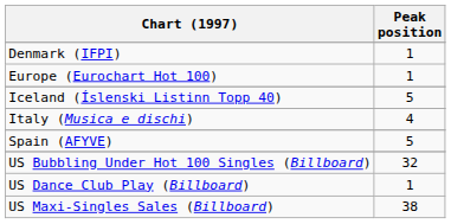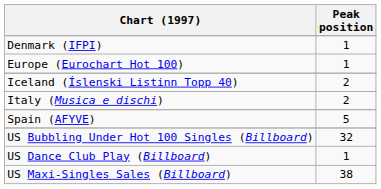 <table class="wikitable sortable">
 <tr>
 <th>Chart (1997)</th>
 <th>Peak<br>position</th>
 </tr>
 <tr>
 </tr>
 <tr>
 </tr>
 <tr>
 </tr>
 <tr>
 </tr>
 <tr>
 <td>Denmark (<a href='#'>IFPI</a>)</td>
 <td align="center">1</td>
 </tr>
 <tr>
 <td>Europe (<a href='#'>Eurochart Hot 100</a>)</td>
 <td align="center">1</td>
 </tr>
 <tr>
 </tr>
 <tr>
 </tr>
 <tr>
 </tr>
 <tr>
 <td>Iceland (<a href='#'>Íslenski Listinn Topp 40</a>)</td>
-<td style="text-align:center;">5</td>
+<td style="text-align:center;">2</td>
 </tr>
 <tr>
 </tr>
 <tr>
 <td>Italy (<em><a href='#'>Musica e dischi</a></em>)</td>
-<td style="text-align:center;">4</td>
+<td style="text-align:center;">2</td>
 </tr>
 <tr>
 </tr>
 <tr>
 </tr>
 <tr>
 </tr>
 <tr>
 </tr>
 <tr>
 </tr>
 <tr>
 <td>Spain (<a href='#'>AFYVE</a>)</td>
 <td align="center">5</td>
 </tr>
 <tr>
 </tr>
 <tr>
 </tr>
 <tr>
 </tr>
 <tr>
 </tr>
 <tr>
 <td>US <a href='#'>Bubbling Under Hot 100 Singles</a> (<em><a href='#'>Billboard</a></em>)</td>
 <td align="center">32</td>
 </tr>
 <tr>
 <td>US <a href='#'>Dance Club Play</a> (<em><a href='#'>Billboard</a></em>)</td>
 <td align="center">1</td>
 </tr>
 <tr>
 <td>US <a href='#'>Maxi-Singles Sales</a> (<em><a href='#'>Billboard</a></em>)</td>
 <td align="center">38</td>
 </tr>
 </table>
